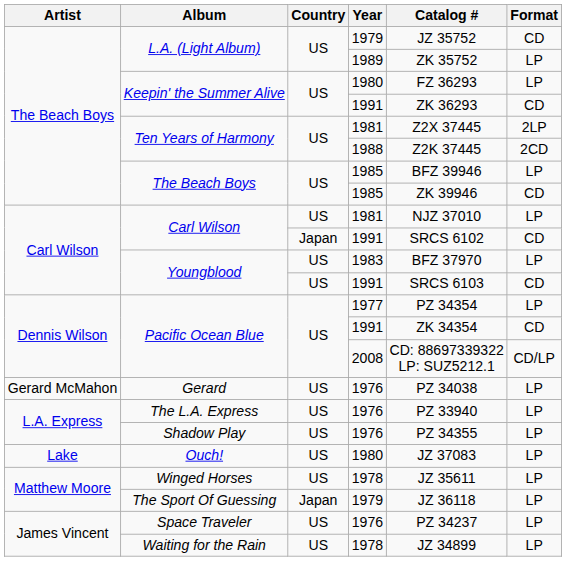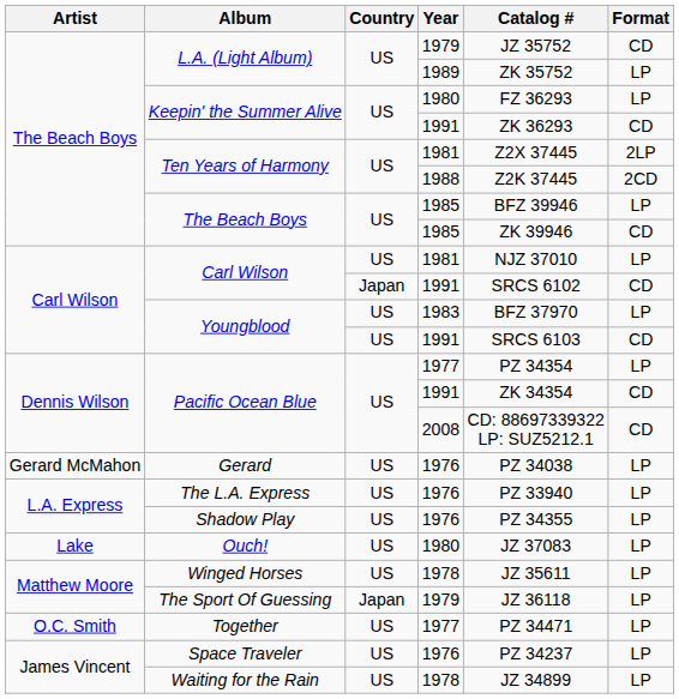 <table class="wikitable" align="center" style="text-align: center;">
 <tr>
 <th>Artist</th>
 <th>Album</th>
 <th>Country</th>
 <th>Year</th>
 <th>Catalog #</th>
 <th>Format</th>
 </tr>
 <tr>
 <td rowspan="8"><a href='#'>The Beach Boys</a></td>
 <td rowspan="2"><em><a href='#'>L.A. (Light Album)</a></em></td>
 <td rowspan="2">US</td>
 <td>1979</td>
 <td>JZ 35752</td>
 <td>CD</td>
 </tr>
 <tr>
 <td>1989</td>
 <td>ZK 35752</td>
 <td>LP</td>
 </tr>
 <tr>
 <td rowspan="2"><em><a href='#'>Keepin' the Summer Alive</a></em></td>
 <td rowspan="2">US</td>
 <td>1980</td>
 <td>FZ 36293</td>
 <td>LP</td>
 </tr>
 <tr>
 <td>1991</td>
 <td>ZK 36293</td>
 <td>CD</td>
 </tr>
 <tr>
 <td rowspan="2"><em><a href='#'>Ten Years of Harmony</a></em></td>
 <td rowspan="2">US</td>
 <td>1981</td>
 <td>Z2X 37445</td>
 <td>2LP</td>
 </tr>
 <tr>
 <td>1988</td>
 <td>Z2K 37445</td>
 <td>2CD</td>
 </tr>
 <tr>
 <td rowspan="2"><em><a href='#'>The Beach Boys</a></em></td>
 <td rowspan="2">US</td>
 <td>1985</td>
 <td>BFZ 39946</td>
 <td>LP</td>
 </tr>
 <tr>
 <td>1985</td>
 <td>ZK 39946</td>
 <td>CD</td>
 </tr>
 <tr>
 <td rowspan="4"><a href='#'>Carl Wilson</a></td>
 <td rowspan="2"><em><a href='#'>Carl Wilson</a></em></td>
 <td>US</td>
 <td>1981</td>
 <td>NJZ 37010</td>
 <td>LP</td>
 </tr>
 <tr>
 <td>Japan</td>
 <td>1991</td>
 <td>SRCS 6102</td>
 <td>CD</td>
 </tr>
 <tr>
 <td rowspan="2"><em><a href='#'>Youngblood</a></em></td>
 <td>US</td>
 <td>1983</td>
 <td>BFZ 37970</td>
 <td>LP</td>
 </tr>
 <tr>
 <td>US</td>
 <td>1991</td>
 <td>SRCS 6103</td>
 <td>CD</td>
 </tr>
 <tr>
 <td rowspan="3"><a href='#'>Dennis Wilson</a></td>
 <td rowspan="3"><em><a href='#'>Pacific Ocean Blue</a></em></td>
 <td rowspan="3">US</td>
 <td>1977</td>
 <td>PZ 34354</td>
 <td>LP</td>
 </tr>
 <tr>
 <td>1991</td>
 <td>ZK 34354</td>
 <td>CD</td>
 </tr>
 <tr>
 <td>2008</td>
 <td>CD: 88697339322<br>LP: SUZ5212.1</td>
-<td>CD/LP</td>
+<td>CD</td>
 </tr>
 <tr>
 <td rowspan="1">Gerard McMahon</td>
 <td rowspan= "1"><em>Gerard</em></td>
 <td rowspan= "1">US</td>
 <td>1976</td>
 <td>PZ 34038</td>
 <td>LP</td>
 </tr>
 <tr>
 <td rowspan="2"><a href='#'>L.A. Express</a></td>
 <td rowspan="1"><em>The L.A. Express</em></td>
 <td rowspan="1">US</td>
 <td>1976</td>
 <td>PZ 33940</td>
 <td>LP</td>
 </tr>
 <tr>
 <td><em>Shadow Play</em></td>
 <td>US</td>
 <td>1976</td>
 <td>PZ 34355</td>
 <td>LP</td>
 </tr>
 <tr>
 <td rowspan="1"><a href='#'>Lake</a></td>
 <td rowspan="1"><em><a href='#'>Ouch!</a></em></td>
 <td rowspan="1">US</td>
 <td>1980</td>
 <td>JZ 37083</td>
 <td>LP</td>
 </tr>
 <tr>
 <td rowspan="2"><a href='#'>Matthew Moore</a></td>
 <td rowspan="1"><em>Winged Horses</em></td>
 <td rowspan="1">US</td>
 <td>1978</td>
 <td>JZ 35611</td>
 <td>LP</td>
 </tr>
 <tr>
 <td><em>The Sport Of Guessing</em></td>
 <td>Japan</td>
 <td>1979</td>
 <td>JZ 36118</td>
 <td>LP</td>
 </tr>
 <tr>
+<td rowspan="1"><a href='#'>O.C. Smith</a></td>
+<td rowspan="1"><em>Together</em></td>
+<td rowspan="1">US</td>
+<td>1977</td>
+<td>PZ 34471</td>
+<td>LP</td>
+</tr>
+<tr>
 <td rowspan="2">James Vincent</td>
 <td rowspan="1"><em>Space Traveler</em></td>
 <td rowspan="1">US</td>
 <td>1976</td>
 <td>PZ 34237</td>
 <td>LP</td>
 </tr>
 <tr>
 <td><em>Waiting for the Rain</em></td>
 <td>US</td>
 <td>1978</td>
 <td>JZ 34899</td>
 <td>LP</td>
 </tr>
 </table>
